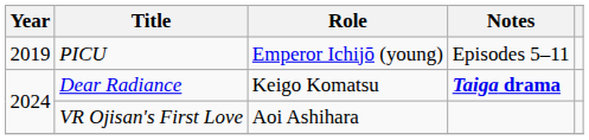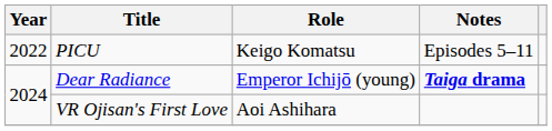 <table class="wikitable sortable">
 <tr>
 <th>Year</th>
 <th>Title</th>
 <th>Role</th>
 <th class="unsortable">Notes</th>
 <th class="unsortable"></th>
 </tr>
 <tr>
-<td>2019</td>
+<td>2022</td>
 <td><em>PICU</em></td>
-<td><a href='#'>Emperor Ichijō</a> (young)</td>
+<td>Keigo Komatsu</td>
 <td>Episodes 5–11</td>
 <td></td>
 </tr>
 <tr>
 <td rowspan="2">2024</td>
 <td><em><a href='#'>Dear Radiance</a></em></td>
-<td>Keigo Komatsu</td>
+<td><a href='#'>Emperor Ichijō</a> (young)</td>
 <td><strong><a href='#'><em>Taiga</em> drama</a></strong></td>
 <td></td>
 </tr>
 <tr>
 <td><em>VR Ojisan's First Love</em></td>
 <td>Aoi Ashihara</td>
 <td></td>
 <td></td>
 </tr>
 <tr>
 </tr>
 </table>
